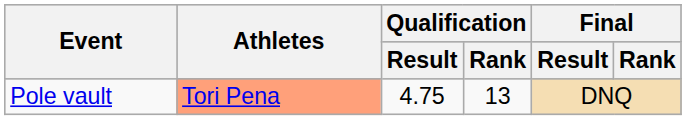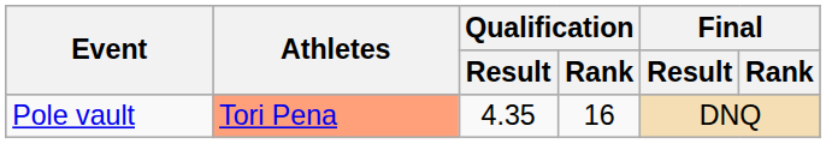 <table class="wikitable" border="1" style="font-size:90%">
 <tr>
 <th rowspan="2" width=100>Event</th>
 <th rowspan="2" width=120>Athletes</th>
 <th colspan="2">Qualification</th>
 <th colspan="2">Final</th>
 </tr>
 <tr>
 <th>Result</th>
 <th>Rank</th>
 <th>Result</th>
 <th>Rank</th>
 </tr>
 <tr>
 <td><a href='#'>Pole vault</a></td>
 <td style="background: lightsalmon;"><a href='#'>Tori Pena</a></td>
-<td align=center>4.75</td>
-<td align=center>13</td>
+<td align=center>4.35</td>
+<td align=center>16</td>
 <td colspan=2 align=center bgcolor="wheat">DNQ</td>
 </tr>
 </table>
